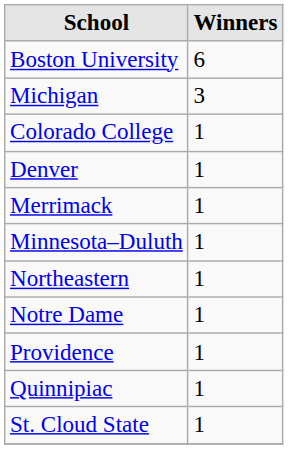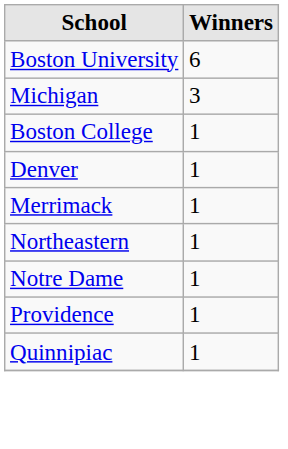 <table class="wikitable">
 <tr>
 <th style="background:#e5e5e5;">School</th>
 <th style="background:#e5e5e5;">Winners</th>
 </tr>
 <tr>
 <td><a href='#'>Boston University</a></td>
 <td>6</td>
 </tr>
 <tr>
 <td><a href='#'>Michigan</a></td>
 <td>3</td>
 </tr>
 <tr>
-<td><a href='#'>Colorado College</a></td>
+<td><a href='#'>Boston College</a></td>
 <td>1</td>
 </tr>
 <tr>
 <td><a href='#'>Denver</a></td>
 <td>1</td>
 </tr>
 <tr>
 <td><a href='#'>Merrimack</a></td>
-<td>1</td>
-</tr>
-<tr>
-<td><a href='#'>Minnesota–Duluth</a></td>
 <td>1</td>
 </tr>
 <tr>
 <td><a href='#'>Northeastern</a></td>
 <td>1</td>
 </tr>
 <tr>
 <td><a href='#'>Notre Dame</a></td>
 <td>1</td>
 </tr>
 <tr>
 <td><a href='#'>Providence</a></td>
 <td>1</td>
 </tr>
 <tr>
 <td><a href='#'>Quinnipiac</a></td>
 <td>1</td>
 </tr>
 <tr>
-<td><a href='#'>St. Cloud State</a></td>
-<td>1</td>
-</tr>
-<tr>
 </tr>
 </table>
